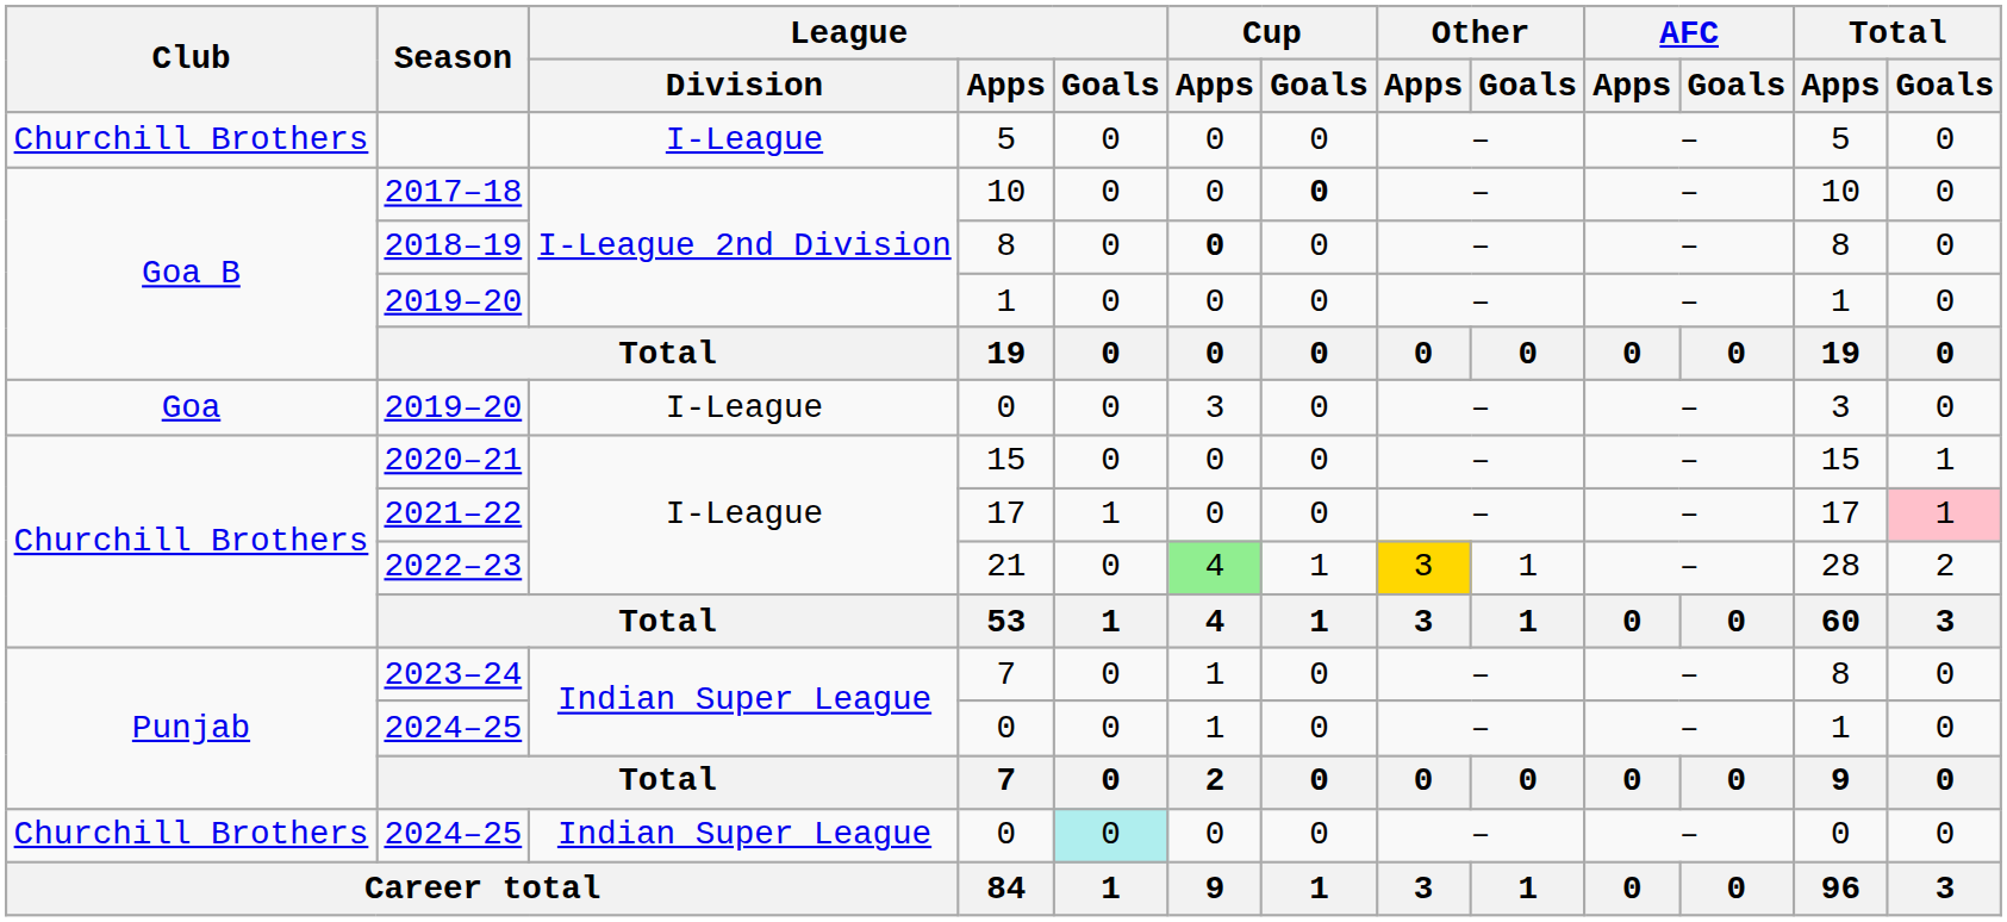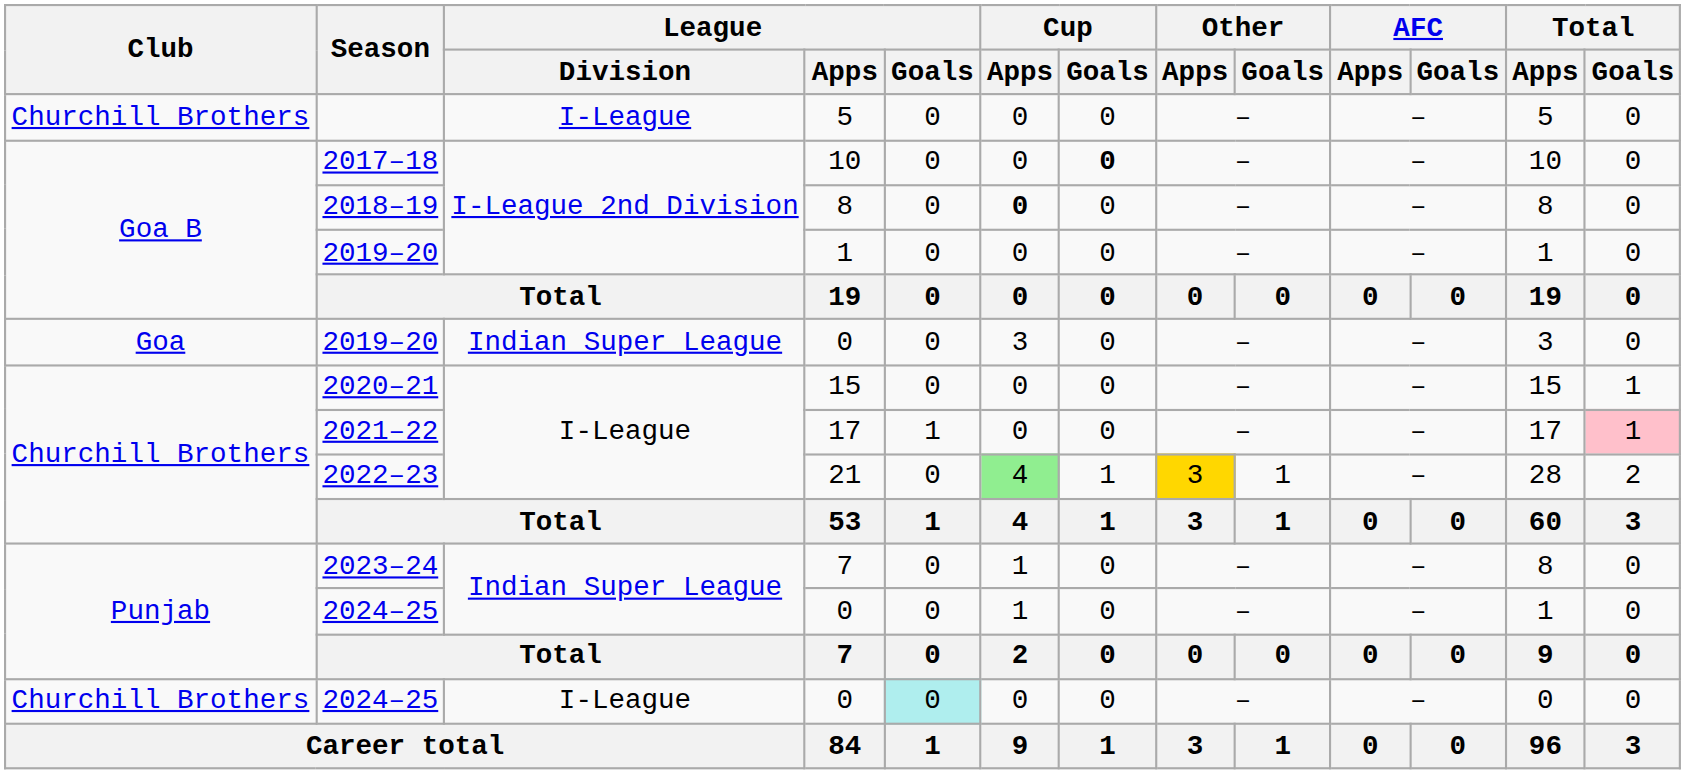 <table class="wikitable" style="text-align: center;">
 <tr>
 <th rowspan="2">Club</th>
 <th rowspan="2">Season</th>
 <th colspan="3">League</th>
 <th colspan="2">Cup</th>
 <th colspan="2">Other</th>
 <th colspan="2"><a href='#'>AFC</a></th>
 <th colspan="2">Total</th>
 </tr>
 <tr>
 <th>Division</th>
 <th>Apps</th>
 <th>Goals</th>
 <th>Apps</th>
 <th>Goals</th>
 <th>Apps</th>
 <th>Goals</th>
 <th>Apps</th>
 <th>Goals</th>
 <th>Apps</th>
 <th>Goals</th>
 </tr>
 <tr>
 <td rowspan="1"><a href='#'>Churchill Brothers</a></td>
 <td></td>
 <td rowspan="1"><a href='#'>I-League</a></td>
 <td>5</td>
 <td>0</td>
 <td>0</td>
 <td>0</td>
 <td colspan="2">–</td>
 <td colspan="2">–</td>
 <td>5</td>
 <td>0</td>
 </tr>
 <tr>
 <td rowspan="4"><a href='#'>Goa B</a></td>
 <td><a href='#'>2017–18</a></td>
 <td rowspan="3"><a href='#'>I-League 2nd Division</a></td>
 <td>10</td>
 <td>0</td>
 <td>0</td>
 <td><strong>0</strong></td>
 <td colspan="2">–</td>
 <td colspan="2">–</td>
 <td>10</td>
 <td>0</td>
 </tr>
 <tr>
 <td><a href='#'>2018–19</a></td>
 <td>8</td>
 <td>0</td>
 <td><strong>0</strong></td>
 <td>0</td>
 <td colspan="2">–</td>
 <td colspan="2">–</td>
 <td>8</td>
 <td>0</td>
 </tr>
 <tr>
 <td><a href='#'>2019–20</a></td>
 <td>1</td>
 <td>0</td>
 <td>0</td>
 <td>0</td>
 <td colspan="2">–</td>
 <td colspan="2">–</td>
 <td>1</td>
 <td>0</td>
 </tr>
 <tr>
 <th colspan="2">Total</th>
 <th>19</th>
 <th>0</th>
 <th>0</th>
 <th>0</th>
 <th>0</th>
 <th>0</th>
 <th>0</th>
 <th>0</th>
 <th>19</th>
 <th>0</th>
 </tr>
 <tr>
 <td rowspan="1"><a href='#'>Goa</a></td>
 <td><a href='#'>2019–20</a></td>
-<td rowspan="1">I-League</td>
+<td rowspan="1"><a href='#'>Indian Super League</a></td>
 <td>0</td>
 <td>0</td>
 <td>3</td>
 <td>0</td>
 <td colspan="2">–</td>
 <td colspan="2">–</td>
 <td>3</td>
 <td>0</td>
 </tr>
 <tr>
 <td rowspan="4"><a href='#'>Churchill Brothers</a></td>
 <td><a href='#'>2020–21</a></td>
 <td rowspan="3">I-League</td>
 <td>15</td>
 <td>0</td>
 <td>0</td>
 <td>0</td>
 <td colspan="2">–</td>
 <td colspan="2">–</td>
 <td>15</td>
 <td>1</td>
 </tr>
 <tr>
 <td><a href='#'>2021–22</a></td>
 <td>17</td>
 <td>1</td>
 <td>0</td>
 <td>0</td>
 <td colspan="2">–</td>
 <td colspan="2">–</td>
 <td>17</td>
 <td style="background: pink;">1</td>
 </tr>
 <tr>
 <td><a href='#'>2022–23</a></td>
 <td>21</td>
 <td>0</td>
 <td style="background: lightgreen;">4</td>
 <td>1</td>
 <td style="background: gold;">3</td>
 <td>1</td>
 <td colspan="2">–</td>
 <td>28</td>
 <td>2</td>
 </tr>
 <tr>
 <th colspan="2">Total</th>
 <th>53</th>
 <th>1</th>
 <th>4</th>
 <th>1</th>
 <th>3</th>
 <th>1</th>
 <th>0</th>
 <th>0</th>
 <th>60</th>
 <th>3</th>
 </tr>
 <tr>
 <td rowspan="3"><a href='#'>Punjab</a></td>
 <td><a href='#'>2023–24</a></td>
 <td rowspan="2"><a href='#'>Indian Super League</a></td>
 <td>7</td>
 <td>0</td>
 <td>1</td>
 <td>0</td>
 <td colspan="2">–</td>
 <td colspan="2">–</td>
 <td>8</td>
 <td>0</td>
 </tr>
 <tr>
 <td><a href='#'>2024–25</a></td>
 <td>0</td>
 <td>0</td>
 <td>1</td>
 <td>0</td>
 <td colspan="2">–</td>
 <td colspan="2">–</td>
 <td>1</td>
 <td>0</td>
 </tr>
 <tr>
 <th colspan="2">Total</th>
 <th>7</th>
 <th>0</th>
 <th>2</th>
 <th>0</th>
 <th>0</th>
 <th>0</th>
 <th>0</th>
 <th>0</th>
 <th>9</th>
 <th>0</th>
 </tr>
 <tr>
 <td rowspan="1"><a href='#'>Churchill Brothers</a></td>
 <td><a href='#'>2024–25</a></td>
-<td rowspan="1"><a href='#'>Indian Super League</a></td>
+<td rowspan="1">I-League</td>
 <td>0</td>
 <td style="background: paleturquoise;">0</td>
 <td>0</td>
 <td>0</td>
 <td colspan="2">–</td>
 <td colspan="2">–</td>
 <td>0</td>
 <td>0</td>
 </tr>
 <tr>
 <th colspan="3">Career total</th>
 <th>84</th>
 <th>1</th>
 <th>9</th>
 <th>1</th>
 <th>3</th>
 <th>1</th>
 <th>0</th>
 <th>0</th>
 <th>96</th>
 <th>3</th>
 </tr>
 </table>
